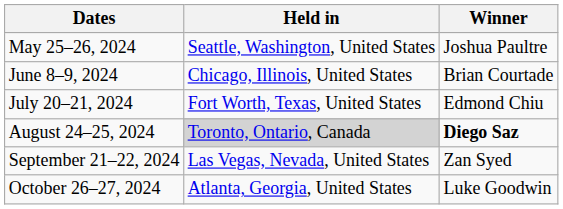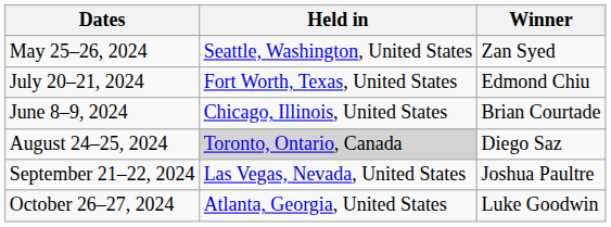 <table class="wikitable">
 <tr>
 <th>Dates</th>
 <th>Held in</th>
 <th>Winner</th>
 </tr>
 <tr>
 <td>May 25–26, 2024</td>
 <td><a href='#'>Seattle, Washington</a>, United States</td>
-<td>Joshua Paultre</td>
+<td>Zan Syed</td>
+</tr>
+<tr>
+<td>July 20–21, 2024</td>
+<td><a href='#'>Fort Worth, Texas</a>, United States</td>
+<td>Edmond Chiu</td>
 </tr>
 <tr>
 <td>June 8–9, 2024</td>
 <td><a href='#'>Chicago, Illinois</a>, United States</td>
 <td>Brian Courtade</td>
 </tr>
 <tr>
-<td>July 20–21, 2024</td>
-<td><a href='#'>Fort Worth, Texas</a>, United States</td>
-<td>Edmond Chiu</td>
-</tr>
-<tr>
 <td>August 24–25, 2024</td>
 <td style="background: lightgrey;"><a href='#'>Toronto, Ontario</a>, Canada</td>
-<td><strong>Diego Saz</strong></td>
+<td>Diego Saz</td>
 </tr>
 <tr>
 <td>September 21–22, 2024</td>
 <td><a href='#'>Las Vegas, Nevada</a>, United States</td>
-<td>Zan Syed</td>
+<td>Joshua Paultre</td>
 </tr>
 <tr>
 <td>October 26–27, 2024</td>
 <td><a href='#'>Atlanta, Georgia</a>, United States</td>
 <td>Luke Goodwin</td>
 </tr>
 </table>
